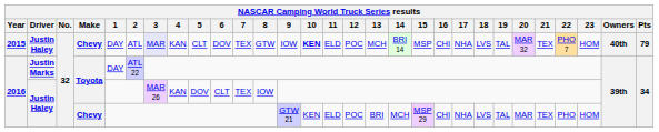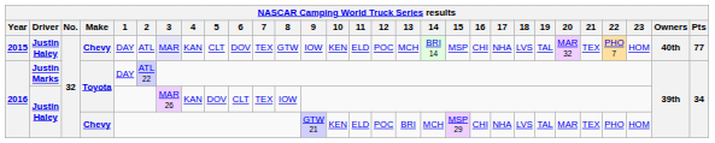 <table class="wikitable" style="text-align:center; font-size:75%">
 <tr>
 <th colspan=45><a href='#'>NASCAR Camping World Truck Series</a> results</th>
 </tr>
 <tr>
 <th>Year</th>
 <th>Driver</th>
 <th>No.</th>
 <th>Make</th>
 <th>1</th>
 <th>2</th>
 <th>3</th>
 <th>4</th>
 <th>5</th>
 <th>6</th>
 <th>7</th>
 <th>8</th>
 <th>9</th>
 <th>10</th>
 <th>11</th>
 <th>12</th>
 <th>13</th>
 <th>14</th>
 <th>15</th>
 <th>16</th>
 <th>17</th>
 <th>18</th>
 <th>19</th>
 <th>20</th>
 <th>21</th>
 <th>22</th>
 <th>23</th>
 <th>Owners</th>
 <th>Pts</th>
 </tr>
 <tr>
 <th><a href='#'>2015</a></th>
 <th><a href='#'>Justin Haley</a></th>
 <th rowspan=4>32</th>
 <th><a href='#'>Chevy</a></th>
 <td><a href='#'>DAY</a></td>
 <td><a href='#'>ATL</a></td>
 <td style="background: lavender;"><a href='#'>MAR</a></td>
 <td><a href='#'>KAN</a></td>
 <td><a href='#'>CLT</a></td>
 <td><a href='#'>DOV</a></td>
 <td><a href='#'>TEX</a></td>
 <td><a href='#'>GTW</a></td>
 <td><a href='#'>IOW</a></td>
-<td><strong><a href='#'>KEN</a></strong></td>
+<td><a href='#'>KEN</a></td>
 <td><a href='#'>ELD</a></td>
 <td><a href='#'>POC</a></td>
 <td><a href='#'>MCH</a></td>
 <td style="background:#DFFFDF;"><a href='#'>BRI</a><br><small>14</small></td>
 <td><a href='#'>MSP</a></td>
 <td><a href='#'>CHI</a></td>
 <td><a href='#'>NHA</a></td>
 <td><a href='#'>LVS</a></td>
 <td><a href='#'>TAL</a></td>
 <td style="background:#EFCFFF;"><a href='#'>MAR</a><br><small>32</small></td>
 <td><a href='#'>TEX</a></td>
 <td style="background:#FFDF9F;"><a href='#'>PHO</a><br><small>7</small></td>
 <td><a href='#'>HOM</a></td>
 <th>40th</th>
-<th>79</th>
+<th>77</th>
 </tr>
 <tr>
 <th rowspan=3><a href='#'>2016</a></th>
 <th><a href='#'>Justin Marks</a></th>
 <th rowspan=2><a href='#'>Toyota</a></th>
 <td><a href='#'>DAY</a></td>
 <td style="background:#CFCFFF;"><a href='#'>ATL</a><br><small>22</small></td>
 <td colspan=21></td>
 <th rowspan=3>39th</th>
 <th rowspan=3>34</th>
 </tr>
 <tr>
 <th rowspan=2><a href='#'>Justin Haley</a></th>
 <td colspan=2></td>
 <td style="background:#EFCFFF;"><a href='#'>MAR</a><br><small>26</small></td>
 <td><a href='#'>KAN</a></td>
 <td><a href='#'>DOV</a></td>
 <td><a href='#'>CLT</a></td>
 <td><a href='#'>TEX</a></td>
 <td><a href='#'>IOW</a></td>
 <td colspan=15></td>
 </tr>
 <tr>
 <th><a href='#'>Chevy</a></th>
 <td colspan=8></td>
 <td style="background:#CFCFFF;"><a href='#'>GTW</a><br><small>21</small></td>
 <td><a href='#'>KEN</a></td>
 <td><a href='#'>ELD</a></td>
 <td><a href='#'>POC</a></td>
 <td><a href='#'>BRI</a></td>
 <td><a href='#'>MCH</a></td>
 <td style="background:#EFCFFF;"><a href='#'>MSP</a><br><small>29</small></td>
 <td><a href='#'>CHI</a></td>
 <td><a href='#'>NHA</a></td>
 <td><a href='#'>LVS</a></td>
 <td><a href='#'>TAL</a></td>
 <td><a href='#'>MAR</a></td>
 <td><a href='#'>TEX</a></td>
 <td><a href='#'>PHO</a></td>
 <td><a href='#'>HOM</a></td>
 </tr>
 </table>
